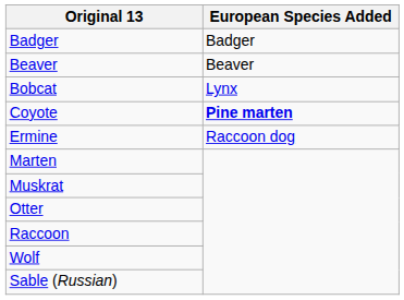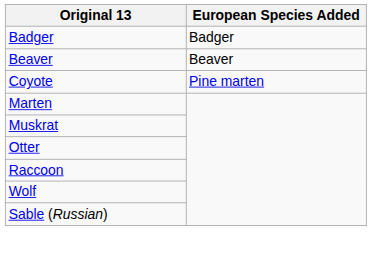 <table class="wikitable" style="margin: 1em auto 1em auto">
 <tr>
 <th width="200">Original 13</th>
 <th width="200">European Species Added</th>
 </tr>
 <tr>
 <td><a href='#'>Badger</a></td>
 <td>Badger</td>
 </tr>
 <tr>
 <td><a href='#'>Beaver</a></td>
 <td>Beaver</td>
 </tr>
 <tr>
-<td><a href='#'>Bobcat</a></td>
-<td><a href='#'>Lynx</a></td>
-</tr>
-<tr>
 <td><a href='#'>Coyote</a></td>
-<td><strong><a href='#'>Pine marten</a></strong></td>
-</tr>
-<tr>
-<td><a href='#'>Ermine</a></td>
-<td><a href='#'>Raccoon dog</a></td>
+<td><a href='#'>Pine marten</a></td>
 </tr>
 <tr>
 <td><a href='#'>Marten</a></td>
 </tr>
 <tr>
 <td><a href='#'>Muskrat</a></td>
 </tr>
 <tr>
 <td><a href='#'>Otter</a></td>
 </tr>
 <tr>
 <td><a href='#'>Raccoon</a></td>
 </tr>
 <tr>
 <td><a href='#'>Wolf</a></td>
 </tr>
 <tr>
 <td><a href='#'>Sable</a> (<em>Russian</em>)</td>
 </tr>
 </table>
